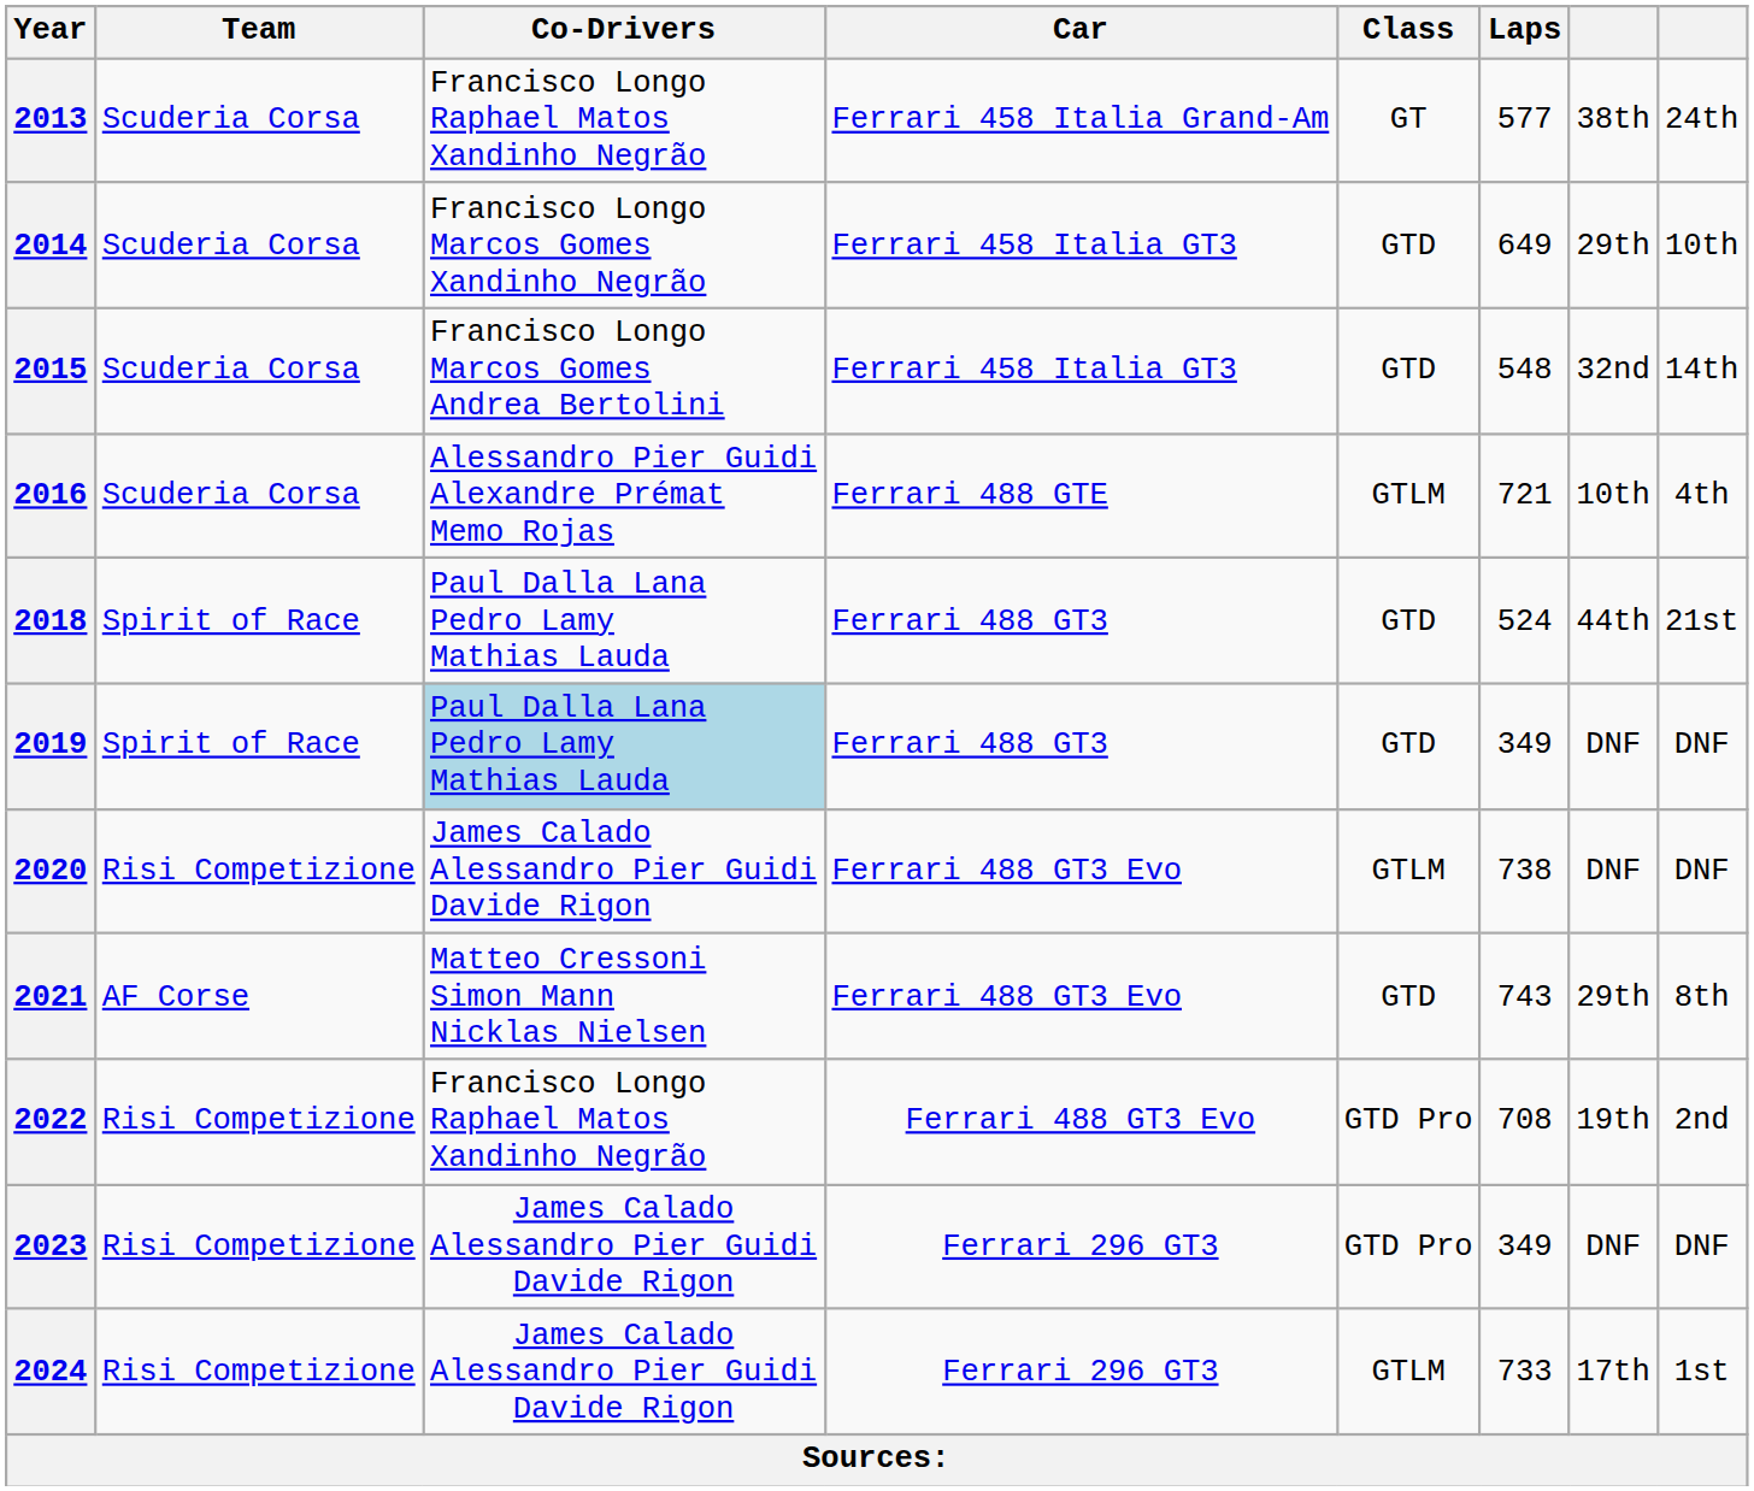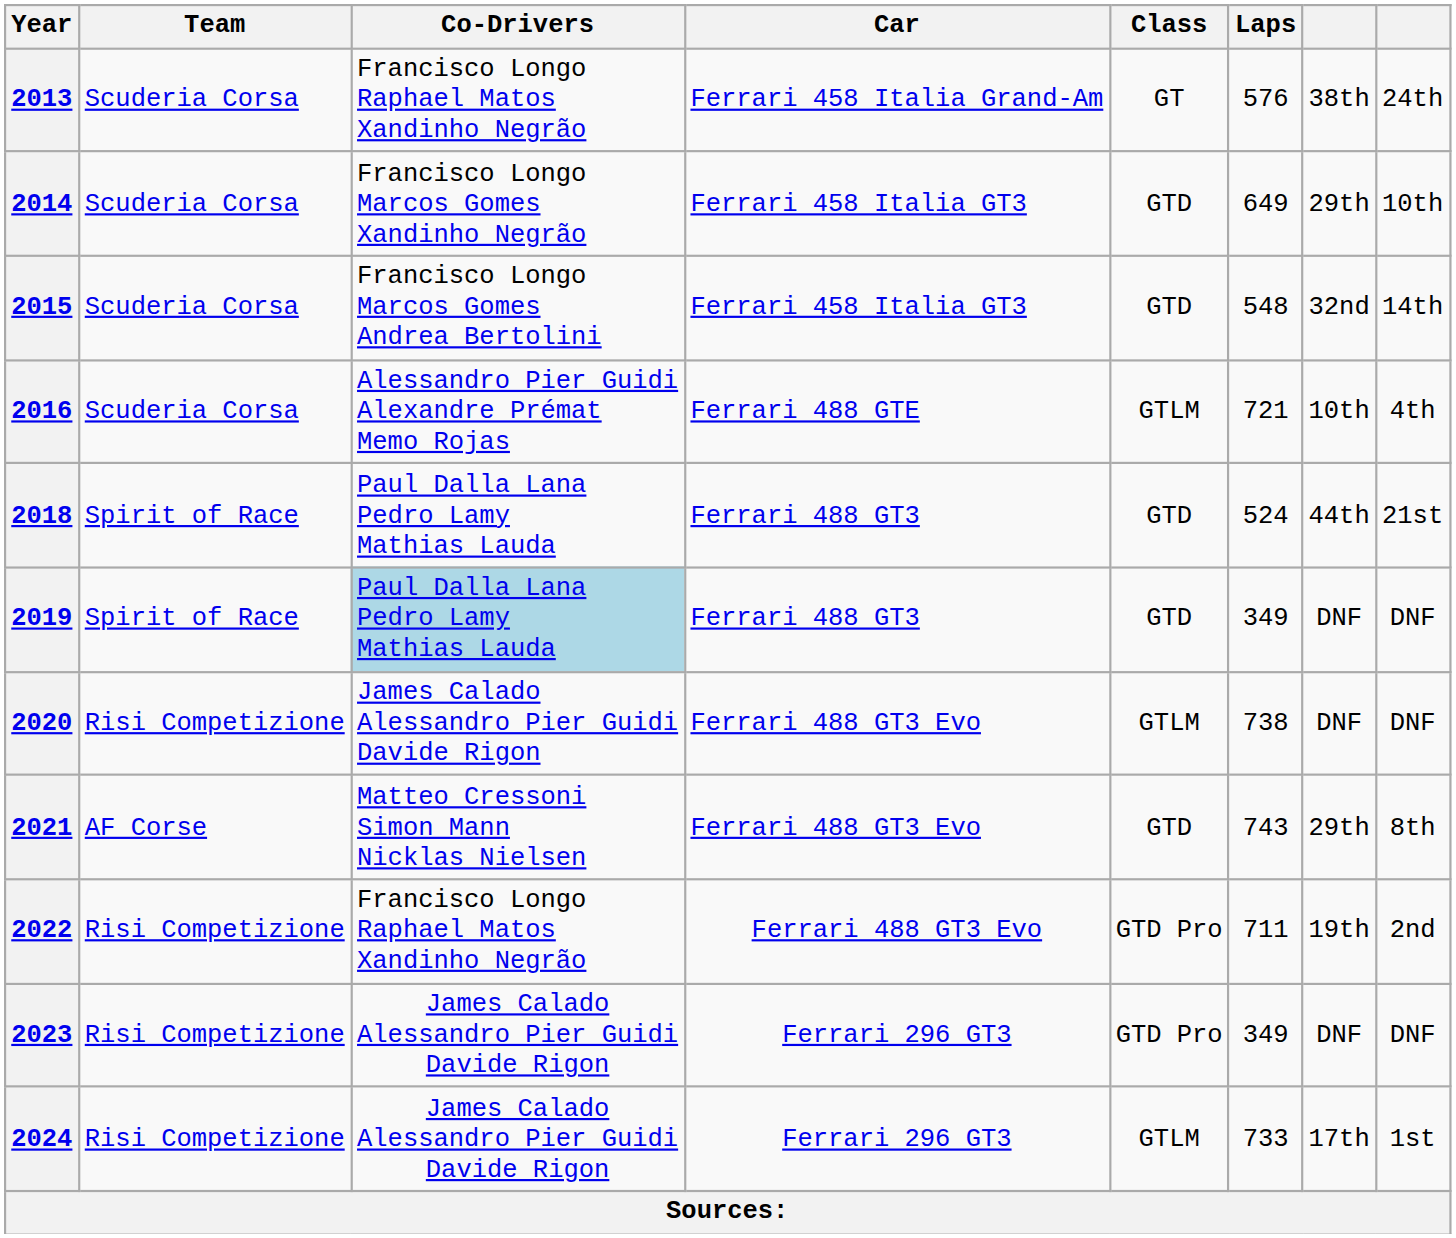 <table class="wikitable" style="text-align:center; font-size:90%">
 <tr>
 <th>Year</th>
 <th>Team</th>
 <th>Co-Drivers</th>
 <th>Car</th>
 <th>Class</th>
 <th>Laps</th>
 <th></th>
 <th></th>
 </tr>
 <tr>
 <th><a href='#'>2013</a></th>
 <td align="left"> <a href='#'>Scuderia Corsa</a></td>
 <td align="left"> Francisco Longo<br> <a href='#'>Raphael Matos</a><br> <a href='#'>Xandinho Negrão</a></td>
 <td align="left"><a href='#'>Ferrari 458 Italia Grand-Am</a></td>
 <td>GT</td>
-<td>577</td>
+<td>576</td>
 <td>38th</td>
 <td>24th</td>
 </tr>
 <tr>
 <th><a href='#'>2014</a></th>
 <td align="left"> <a href='#'>Scuderia Corsa</a></td>
 <td align="left"> Francisco Longo<br> <a href='#'>Marcos Gomes</a><br> <a href='#'>Xandinho Negrão</a></td>
 <td align="left"><a href='#'>Ferrari 458 Italia GT3</a></td>
 <td>GTD</td>
 <td>649</td>
 <td>29th</td>
 <td>10th</td>
 </tr>
 <tr>
 <th><a href='#'>2015</a></th>
 <td align="left"> <a href='#'>Scuderia Corsa</a></td>
 <td align="left"> Francisco Longo<br> <a href='#'>Marcos Gomes</a><br> <a href='#'>Andrea Bertolini</a></td>
 <td align="left"><a href='#'>Ferrari 458 Italia GT3</a></td>
 <td>GTD</td>
 <td>548</td>
 <td>32nd</td>
 <td>14th</td>
 </tr>
 <tr>
 <th><a href='#'>2016</a></th>
 <td align="left"> <a href='#'>Scuderia Corsa</a></td>
 <td align="left"> <a href='#'>Alessandro Pier Guidi</a><br> <a href='#'>Alexandre Prémat</a><br> <a href='#'>Memo Rojas</a></td>
 <td align="left"><a href='#'>Ferrari 488 GTE</a></td>
 <td>GTLM</td>
 <td>721</td>
 <td>10th</td>
 <td>4th</td>
 </tr>
 <tr>
 <th><a href='#'>2018</a></th>
 <td align="left"> <a href='#'>Spirit of Race</a></td>
 <td align="left"> <a href='#'>Paul Dalla Lana</a><br> <a href='#'>Pedro Lamy</a><br> <a href='#'>Mathias Lauda</a></td>
 <td align="left"><a href='#'>Ferrari 488 GT3</a></td>
 <td>GTD</td>
 <td>524</td>
 <td>44th</td>
 <td>21st</td>
 </tr>
 <tr>
 <th><a href='#'>2019</a></th>
 <td align="left"> <a href='#'>Spirit of Race</a></td>
 <td align="left" style="background: lightblue;"> <a href='#'>Paul Dalla Lana</a><br> <a href='#'>Pedro Lamy</a><br> <a href='#'>Mathias Lauda</a></td>
 <td align="left"><a href='#'>Ferrari 488 GT3</a></td>
 <td>GTD</td>
 <td>349</td>
 <td>DNF</td>
 <td>DNF</td>
 </tr>
 <tr>
 <th><a href='#'>2020</a></th>
 <td align="left"> <a href='#'>Risi Competizione</a></td>
 <td align="left"> <a href='#'>James Calado</a><br> <a href='#'>Alessandro Pier Guidi</a><br> <a href='#'>Davide Rigon</a></td>
 <td align="left"><a href='#'>Ferrari 488 GT3 Evo</a></td>
 <td>GTLM</td>
 <td>738</td>
 <td>DNF</td>
 <td>DNF</td>
 </tr>
 <tr>
 <th><a href='#'>2021</a></th>
 <td align="left"> <a href='#'>AF Corse</a></td>
 <td align="left"> <a href='#'>Matteo Cressoni</a><br> <a href='#'>Simon Mann</a><br> <a href='#'>Nicklas Nielsen</a></td>
 <td align="left"><a href='#'>Ferrari 488 GT3 Evo</a></td>
 <td>GTD</td>
 <td>743</td>
 <td>29th</td>
 <td>8th</td>
 </tr>
 <tr>
 <th><a href='#'>2022</a></th>
 <td> <a href='#'>Risi Competizione</a></td>
 <td align="left"> Francisco Longo<br> <a href='#'>Raphael Matos</a><br> <a href='#'>Xandinho Negrão</a></td>
 <td><a href='#'>Ferrari 488 GT3 Evo</a></td>
 <td>GTD Pro</td>
-<td>708</td>
+<td>711</td>
 <td>19th</td>
 <td>2nd</td>
 </tr>
 <tr>
 <th><a href='#'>2023</a></th>
 <td> <a href='#'>Risi Competizione</a></td>
 <td> <a href='#'>James Calado</a><br> <a href='#'>Alessandro Pier Guidi</a><br> <a href='#'>Davide Rigon</a></td>
 <td><a href='#'>Ferrari 296 GT3</a></td>
 <td>GTD Pro</td>
 <td>349</td>
 <td>DNF</td>
 <td>DNF</td>
 </tr>
 <tr>
 <th><a href='#'>2024</a></th>
 <td> <a href='#'>Risi Competizione</a></td>
 <td> <a href='#'>James Calado</a><br> <a href='#'>Alessandro Pier Guidi</a><br> <a href='#'>Davide Rigon</a></td>
 <td><a href='#'>Ferrari 296 GT3</a></td>
 <td>GTLM</td>
 <td>733</td>
 <td>17th</td>
 <td>1st</td>
 </tr>
 <tr>
 <th colspan="8">Sources:</th>
 </tr>
 </table>
